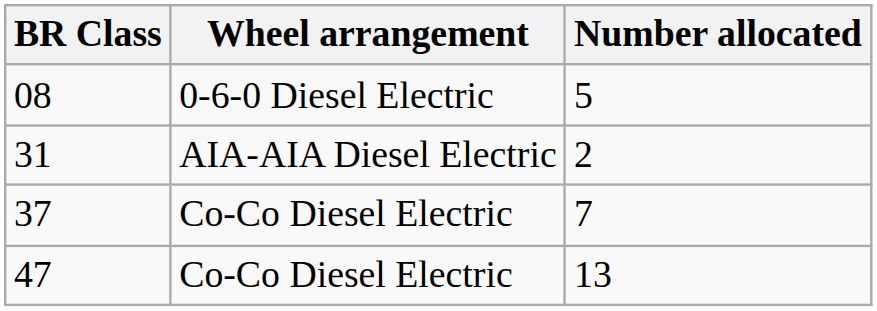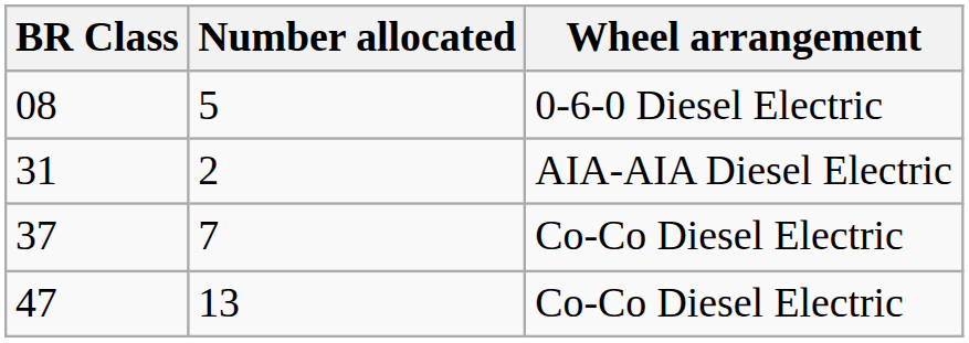 <table class="wikitable sortable">
 <tr>
 <th>BR Class</th>
+<th>Number allocated</th>
 <th>Wheel arrangement</th>
-<th>Number allocated</th>
 </tr>
 <tr>
 <td>08</td>
+<td>5</td>
 <td>0-6-0 Diesel Electric</td>
-<td>5</td>
 </tr>
 <tr>
 <td>31</td>
+<td>2</td>
 <td>AIA-AIA Diesel Electric</td>
-<td>2</td>
 </tr>
 <tr>
 <td>37</td>
+<td>7</td>
 <td>Co-Co Diesel Electric</td>
-<td>7</td>
 </tr>
 <tr>
 <td>47</td>
+<td>13</td>
 <td>Co-Co Diesel Electric</td>
-<td>13</td>
 </tr>
 </table>
